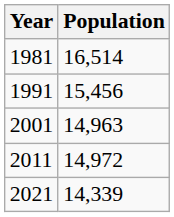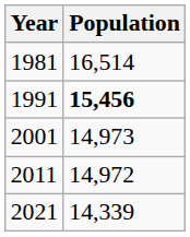 <table class=wikitable>
 <tr>
 <th>Year</th>
 <th>Population</th>
 </tr>
 <tr>
 <td>1981</td>
 <td>16,514</td>
 </tr>
 <tr>
 <td>1991</td>
-<td>15,456</td>
+<td><strong>15,456</strong></td>
 </tr>
 <tr>
 <td>2001</td>
-<td>14,963</td>
+<td>14,973</td>
 </tr>
 <tr>
 <td>2011</td>
 <td>14,972</td>
 </tr>
 <tr>
 <td>2021</td>
 <td>14,339</td>
 </tr>
 </table>
